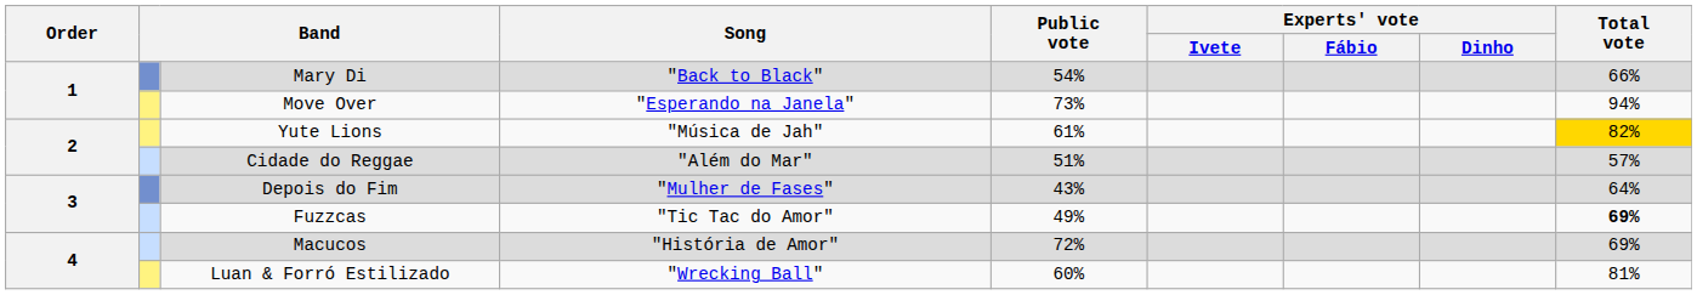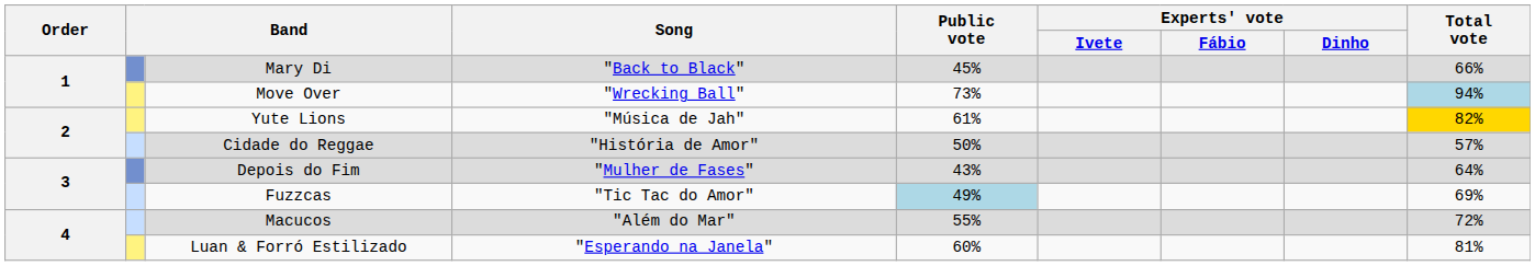 <table class="wikitable" style="text-align: center;width:100%;">
 <tr>
 <th width="010" rowspan=2>Order</th>
 <th width="110" colspan=2 rowspan=2>Band</th>
 <th width="160" rowspan=2>Song</th>
 <th width="040" rowspan=2>Public<br>vote</th>
 <th width="120" colspan=3>Experts' vote</th>
 <th width="040" rowspan=2>Total<br>vote</th>
 </tr>
 <tr>
 <th width="40"><a href='#'>Ivete</a></th>
 <th width="40"><a href='#'>Fábio</a></th>
 <th width="40"><a href='#'>Dinho</a></th>
 </tr>
 <tr>
 <th rowspan=2>1</th>
 <td bgcolor="728FCE" width="001"></td>
 <td bgcolor="DCDCDC" width="109">Mary Di</td>
 <td bgcolor="DCDCDC">"<a href='#'>Back to Black</a>"</td>
-<td bgcolor="DCDCDC">54%</td>
+<td bgcolor="DCDCDC">45%</td>
 <td bgcolor="DCDCDC"></td>
 <td bgcolor="DCDCDC"></td>
 <td bgcolor="DCDCDC"></td>
 <td bgcolor="DCDCDC">66%</td>
 </tr>
 <tr>
 <td bgcolor="FFF380"></td>
 <td>Move Over</td>
-<td>"<a href='#'>Esperando na Janela</a>"</td>
+<td>"<a href='#'>Wrecking Ball</a>"</td>
 <td>73%</td>
 <td></td>
 <td></td>
 <td></td>
-<td>94%</td>
+<td style="background: lightblue;">94%</td>
 </tr>
 <tr>
 <th rowspan=2>2</th>
 <td bgcolor="FFF380"></td>
 <td>Yute Lions</td>
 <td>"Música de Jah"</td>
 <td>61%</td>
 <td></td>
 <td></td>
 <td></td>
 <td style="background: gold;">82%</td>
 </tr>
 <tr>
 <td bgcolor="C6DEFF"></td>
 <td bgcolor="DCDCDC">Cidade do Reggae</td>
-<td bgcolor="DCDCDC">"Além do Mar"</td>
-<td bgcolor="DCDCDC">51%</td>
+<td bgcolor="DCDCDC">"História de Amor"</td>
+<td bgcolor="DCDCDC">50%</td>
 <td bgcolor="DCDCDC"></td>
 <td bgcolor="DCDCDC"></td>
 <td bgcolor="DCDCDC"></td>
 <td bgcolor="DCDCDC">57%</td>
 </tr>
 <tr>
 <th rowspan=2>3</th>
 <td bgcolor="728FCE"></td>
 <td bgcolor="DCDCDC">Depois do Fim</td>
 <td bgcolor="DCDCDC">"<a href='#'>Mulher de Fases</a>"</td>
 <td bgcolor="DCDCDC">43%</td>
 <td bgcolor="DCDCDC"></td>
 <td bgcolor="DCDCDC"></td>
 <td bgcolor="DCDCDC"></td>
 <td bgcolor="DCDCDC">64%</td>
 </tr>
 <tr>
 <td bgcolor="C6DEFF"></td>
 <td>Fuzzcas</td>
 <td>"Tic Tac do Amor"</td>
-<td>49%</td>
+<td style="background: lightblue;">49%</td>
 <td></td>
 <td></td>
 <td></td>
-<td><strong>69%</strong></td>
+<td>69%</td>
 </tr>
 <tr>
 <th rowspan=2>4</th>
 <td bgcolor="C6DEFF"></td>
 <td bgcolor="DCDCDC">Macucos</td>
-<td bgcolor="DCDCDC">"História de Amor"</td>
-<td bgcolor="DCDCDC">72%</td>
+<td bgcolor="DCDCDC">"Além do Mar"</td>
+<td bgcolor="DCDCDC">55%</td>
 <td bgcolor="DCDCDC"></td>
 <td bgcolor="DCDCDC"></td>
 <td bgcolor="DCDCDC"></td>
-<td bgcolor="DCDCDC">69%</td>
+<td bgcolor="DCDCDC">72%</td>
 </tr>
 <tr>
 <td bgcolor="FFF380"></td>
 <td>Luan & Forró Estilizado</td>
-<td>"<a href='#'>Wrecking Ball</a>"</td>
+<td>"<a href='#'>Esperando na Janela</a>"</td>
 <td>60%</td>
 <td></td>
 <td></td>
 <td></td>
 <td>81%</td>
 </tr>
 </table>
